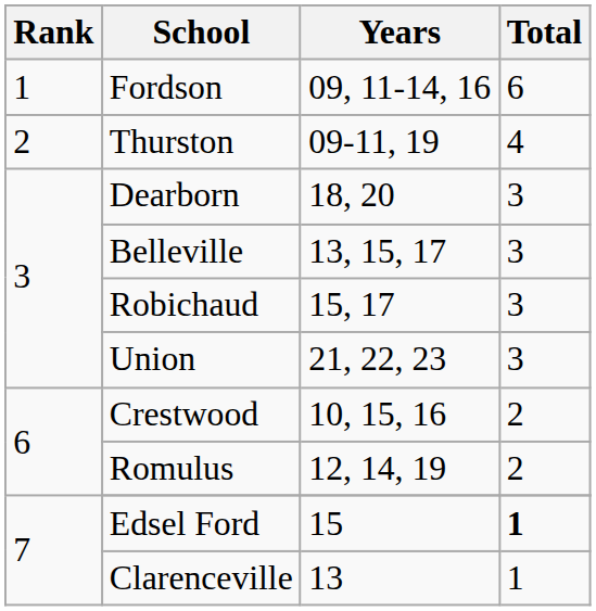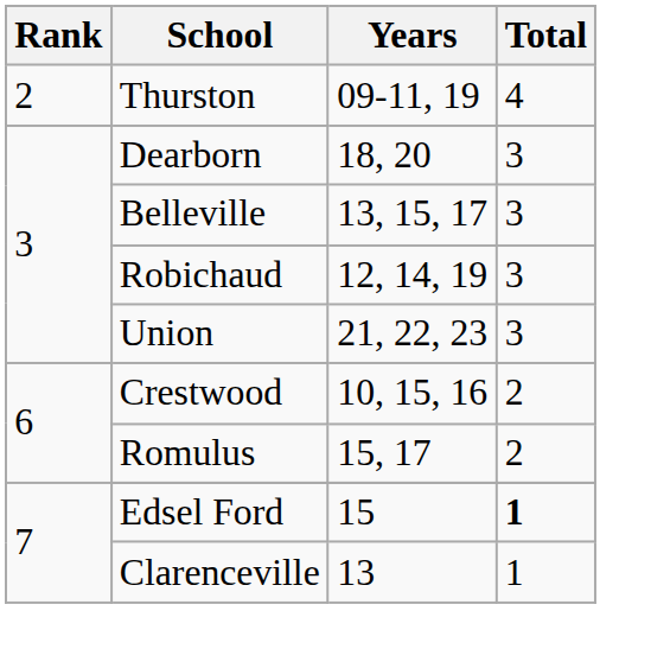 <table class="wikitable">
 <tr>
 <th>Rank</th>
 <th>School</th>
 <th>Years</th>
 <th>Total</th>
-</tr>
-<tr>
-<td>1</td>
-<td>Fordson</td>
-<td>09, 11-14, 16</td>
-<td>6</td>
 </tr>
 <tr>
 <td>2</td>
 <td>Thurston</td>
 <td>09-11, 19</td>
 <td>4</td>
 </tr>
 <tr>
 <td rowspan="4">3</td>
 <td>Dearborn</td>
 <td>18, 20</td>
 <td>3</td>
 </tr>
 <tr>
 <td>Belleville</td>
 <td>13, 15, 17</td>
 <td>3</td>
 </tr>
 <tr>
 <td>Robichaud</td>
-<td>15, 17</td>
+<td>12, 14, 19</td>
 <td>3</td>
 </tr>
 <tr>
 <td>Union</td>
 <td>21, 22, 23</td>
 <td>3</td>
 </tr>
 <tr>
 <td rowspan="2">6</td>
 <td>Crestwood</td>
 <td>10, 15, 16</td>
 <td>2</td>
 </tr>
 <tr>
 <td>Romulus</td>
-<td>12, 14, 19</td>
+<td>15, 17</td>
 <td>2</td>
 </tr>
 <tr>
 <td rowspan="3">7</td>
 </tr>
 <tr>
 <td>Edsel Ford</td>
 <td>15</td>
 <td><strong>1</strong></td>
 </tr>
 <tr>
 <td>Clarenceville</td>
 <td>13</td>
 <td>1</td>
 </tr>
 </table>
